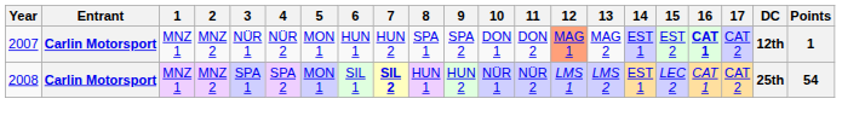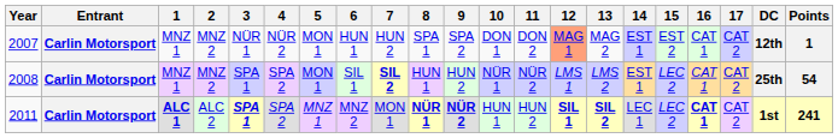 <table class="wikitable" style="text-align:center; font-size:85%">
 <tr>
 <th>Year</th>
 <th>Entrant</th>
 <th>1</th>
 <th>2</th>
 <th>3</th>
 <th>4</th>
 <th>5</th>
 <th>6</th>
 <th>7</th>
 <th>8</th>
 <th>9</th>
 <th>10</th>
 <th>11</th>
 <th>12</th>
 <th>13</th>
 <th>14</th>
 <th>15</th>
 <th>16</th>
 <th>17</th>
 <th>DC</th>
 <th>Points</th>
 </tr>
 <tr>
 <td><a href='#'>2007</a></td>
 <th nowrap><a href='#'>Carlin Motorsport</a></th>
 <td><a href='#'>MNZ<br>1</a></td>
 <td><a href='#'>MNZ<br>2</a></td>
 <td><a href='#'>NÜR<br>1</a></td>
 <td><a href='#'>NÜR<br>2</a></td>
 <td><a href='#'>MON<br>1</a></td>
 <td><a href='#'>HUN<br>1</a></td>
 <td><a href='#'>HUN<br>2</a></td>
 <td><a href='#'>SPA<br>1</a></td>
 <td><a href='#'>SPA<br>2</a></td>
 <td><a href='#'>DON<br>1</a></td>
 <td><a href='#'>DON<br>2</a></td>
 <td style="background: lightsalmon;"><a href='#'>MAG<br>1</a></td>
 <td><a href='#'>MAG<br>2</a></td>
 <td style="background:#CFCFFF;"><a href='#'>EST<br>1</a><br></td>
 <td style="background:#DFFFDF;"><a href='#'>EST<br>2</a><br></td>
-<td style="background:#DFFFDF;"><strong><a href='#'>CAT<br>1</a><br></strong></td>
+<td style="background:#DFFFDF;"><a href='#'>CAT<br>1</a><br></td>
 <td style="background:#CFCFFF;"><a href='#'>CAT<br>2</a><br></td>
 <th>12th</th>
 <th>1</th>
 </tr>
 <tr>
 <td><a href='#'>2008</a></td>
 <th nowrap><a href='#'>Carlin Motorsport</a></th>
 <td style="background:#EFCFFF;"><a href='#'>MNZ<br>1</a><br></td>
 <td style="background:#EFCFFF;"><a href='#'>MNZ<br>2</a><br></td>
 <td style="background:#CFCFFF;"><a href='#'>SPA<br>1</a><br></td>
 <td style="background:#EFCFFF;"><a href='#'>SPA<br>2</a><br></td>
 <td style="background:#CFCFFF;"><a href='#'>MON<br>1</a><br></td>
 <td style="background:#DFFFDF;"><a href='#'>SIL<br>1</a><br></td>
 <td style="background:#FFFFBF;"><strong><a href='#'>SIL<br>2</a></strong><br></td>
 <td style="background:#EFCFFF;"><a href='#'>HUN<br>1</a><br></td>
 <td style="background:#DFFFDF;"><a href='#'>HUN<br>2</a><br></td>
 <td style="background:#CFCFFF;"><a href='#'>NÜR<br>1</a><br></td>
 <td style="background:#CFCFFF;"><a href='#'>NÜR<br>2</a><br></td>
 <td style="background:#CFCFFF;"><em><a href='#'>LMS<br>1</a></em><br></td>
 <td style="background:#CFCFFF;"><em><a href='#'>LMS<br>2</a></em><br></td>
 <td style="background:#FFDF9F;"><a href='#'>EST<br>1</a><br></td>
 <td style="background:#CFCFFF;"><em><a href='#'>LEC<br>2</a></em><br></td>
 <td style="background:#FFDF9F;"><em><a href='#'>CAT<br>1</a></em><br></td>
 <td style="background:#FFDF9F;"><a href='#'>CAT<br>2</a><br></td>
 <th>25th</th>
 <th>54</th>
 </tr>
+<tr>
+<td><a href='#'>2011</a></td>
+<th nowrap><a href='#'>Carlin Motorsport</a></th>
+<td style="background:#DFDFDF;"><strong><a href='#'>ALC<br>1</a></strong><br></td>
+<td style="background:#DFFFDF;"><a href='#'>ALC<br>2</a><br></td>
+<td style="background:#FFFFBF;"><strong><em><a href='#'>SPA<br>1</a></em></strong><br></td>
+<td style="background:#DFDFDF;"><em><a href='#'>SPA<br>2</a></em><br></td>
+<td style="background:#EFCFFF;"><em><a href='#'>MNZ<br>1</a></em><br></td>
+<td style="background:#EFCFFF;"><a href='#'>MNZ<br>2</a><br></td>
+<td style="background:#DFDFDF;"><a href='#'>MON<br>1</a><br></td>
+<td style="background:#FFFFBF;"><strong><a href='#'>NÜR<br>1</a></strong><br></td>
+<td style="background:#DFDFDF;"><strong><a href='#'>NÜR<br>2</a></strong><br></td>
+<td style="background:#DFFFDF;"><a href='#'>HUN<br>1</a><br></td>
+<td style="background:#DFFFDF;"><a href='#'>HUN<br>2</a><br></td>
+<td style="background:#FFFFBF;"><strong><a href='#'>SIL<br>1</a></strong><br></td>
+<td style="background:#FFFFBF;"><strong><a href='#'>SIL<br>2</a></strong><br></td>
+<td style="background:#DFDFDF;"><a href='#'>LEC<br>1</a><br></td>
+<td style="background:#CFCFFF;"><em><a href='#'>LEC<br>2</a></em><br></td>
+<td style="background:#FFFFBF;"><strong><a href='#'>CAT<br>1</a></strong><br></td>
+<td style="background:#EFCFFF;"><a href='#'>CAT<br>2</a><br></td>
+<td style="background:#FFFFBF;"><strong>1st</strong></td>
+<td style="background:#FFFFBF;"><strong>241</strong></td>
+</tr>
 </table>
